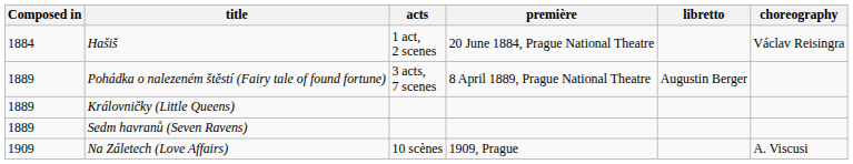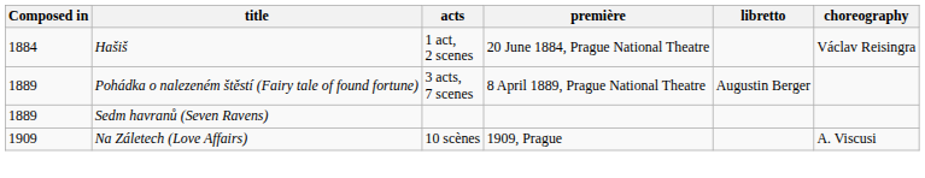 <table class="wikitable">
 <tr>
 <th>Composed in</th>
 <th>title</th>
 <th>acts</th>
 <th>première</th>
 <th>libretto</th>
 <th>choreography</th>
 </tr>
 <tr>
 <td>1884</td>
 <td><em>Hašiš</em></td>
 <td>1 act,<br> 2 scenes</td>
 <td>20 June 1884, Prague National Theatre</td>
 <td></td>
 <td>Václav Reisingra</td>
 </tr>
 <tr>
 <td>1889</td>
 <td><em>Pohádka o nalezeném štěstí (Fairy tale of found fortune)</em></td>
 <td>3 acts, <br> 7 scenes</td>
 <td>8 April 1889, Prague National Theatre</td>
 <td>Augustin Berger</td>
 <td></td>
 </tr>
 <tr>
 <td>1889</td>
-<td><em>Královničky (Little Queens)</em></td>
-<td></td>
-<td></td>
-<td></td>
-<td></td>
-</tr>
-<tr>
-<td>1889</td>
 <td><em>Sedm havranů (Seven Ravens)</em></td>
 <td></td>
 <td></td>
 <td></td>
 <td></td>
 </tr>
 <tr>
 <td>1909</td>
 <td><em>Na Záletech (Love Affairs)</em></td>
 <td>10 scènes</td>
 <td>1909, Prague</td>
 <td></td>
 <td>A. Viscusi</td>
 </tr>
 </table>
